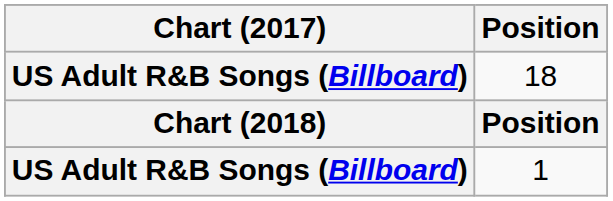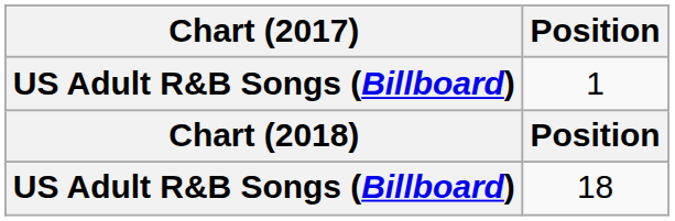 <table class="wikitable sortable plainrowheaders" style="text-align:center">
 <tr>
 <th scope="col">Chart (2017)</th>
 <th scope="col">Position</th>
 </tr>
 <tr>
 <th scope="row">US Adult R&B Songs (<em><a href='#'>Billboard</a></em>)</th>
-<td align="center">18</td>
+<td align="center">1</td>
 </tr>
 <tr>
 <th scope="col">Chart (2018)</th>
 <th scope="col">Position</th>
 </tr>
 <tr>
 <th scope="row">US Adult R&B Songs (<em><a href='#'>Billboard</a></em>)</th>
-<td align="center">1</td>
+<td align="center">18</td>
 </tr>
 </table>
